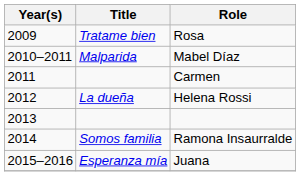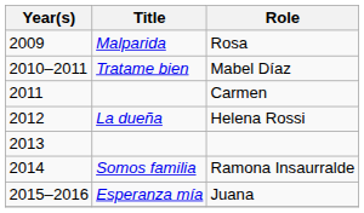 <table class="wikitable">
 <tr>
 <th>Year(s)</th>
 <th>Title</th>
 <th>Role</th>
 </tr>
 <tr>
 <td>2009</td>
-<td><em><a href='#'>Tratame bien</a></em></td>
+<td><em><a href='#'>Malparida</a></em></td>
 <td>Rosa</td>
 </tr>
 <tr>
 <td>2010–2011</td>
-<td><em><a href='#'>Malparida</a></em></td>
+<td><em><a href='#'>Tratame bien</a></em></td>
 <td>Mabel Díaz</td>
 </tr>
 <tr>
 <td>2011</td>
 <td><em></em></td>
 <td>Carmen</td>
 </tr>
 <tr>
 <td>2012</td>
 <td><em><a href='#'>La dueña</a></em></td>
 <td>Helena Rossi</td>
 </tr>
 <tr>
 <td>2013</td>
 <td><em></em></td>
 <td></td>
 </tr>
 <tr>
 <td>2014</td>
 <td><em><a href='#'>Somos familia</a></em></td>
 <td>Ramona Insaurralde</td>
 </tr>
 <tr>
 <td>2015–2016</td>
 <td><em><a href='#'>Esperanza mía</a></em></td>
 <td>Juana</td>
 </tr>
 <tr>
 </tr>
 </table>
